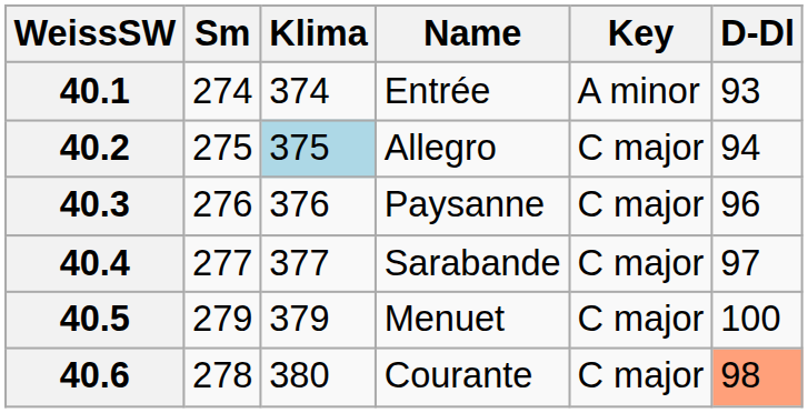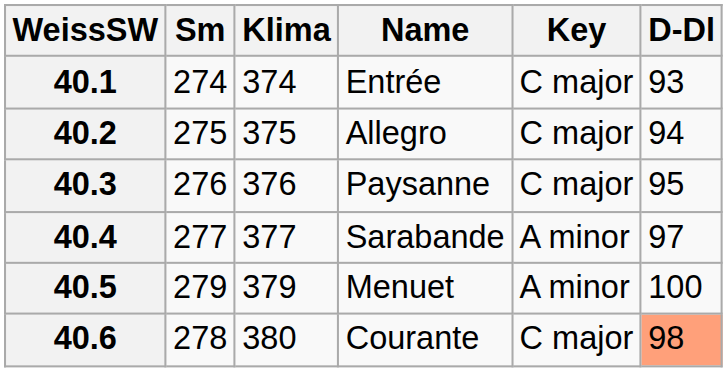 <table border="1" class="wikitable sortable">
 <tr>
 <th data-sort-type="number">WeissSW</th>
 <th>Sm</th>
 <th>Klima</th>
 <th class="unsortable">Name</th>
 <th class="unsortable">Key</th>
 <th>D-Dl</th>
 </tr>
 <tr>
 <th data-sort-value="1">40.1</th>
 <td>274</td>
 <td>374</td>
 <td>Entrée</td>
-<td>A minor</td>
+<td>C major</td>
 <td>93</td>
 </tr>
 <tr>
 <th data-sort-value="2">40.2</th>
 <td>275</td>
-<td style="background: lightblue;">375</td>
+<td>375</td>
 <td>Allegro</td>
 <td>C major</td>
 <td>94</td>
 </tr>
 <tr>
 <th data-sort-value="3">40.3</th>
 <td>276</td>
 <td>376</td>
 <td>Paysanne</td>
 <td>C major</td>
-<td>96</td>
+<td>95</td>
 </tr>
 <tr>
 <th data-sort-value="4">40.4</th>
 <td>277</td>
 <td>377</td>
 <td>Sarabande</td>
-<td>C major</td>
+<td>A minor</td>
 <td>97</td>
 </tr>
 <tr>
 <th data-sort-value="5">40.5</th>
 <td>279</td>
 <td>379</td>
 <td>Menuet</td>
-<td>C major</td>
+<td>A minor</td>
 <td>100</td>
 </tr>
 <tr>
 <th data-sort-value="6">40.6</th>
 <td>278</td>
 <td>380</td>
 <td>Courante</td>
 <td>C major</td>
 <td style="background: lightsalmon;">98</td>
 </tr>
 </table>
